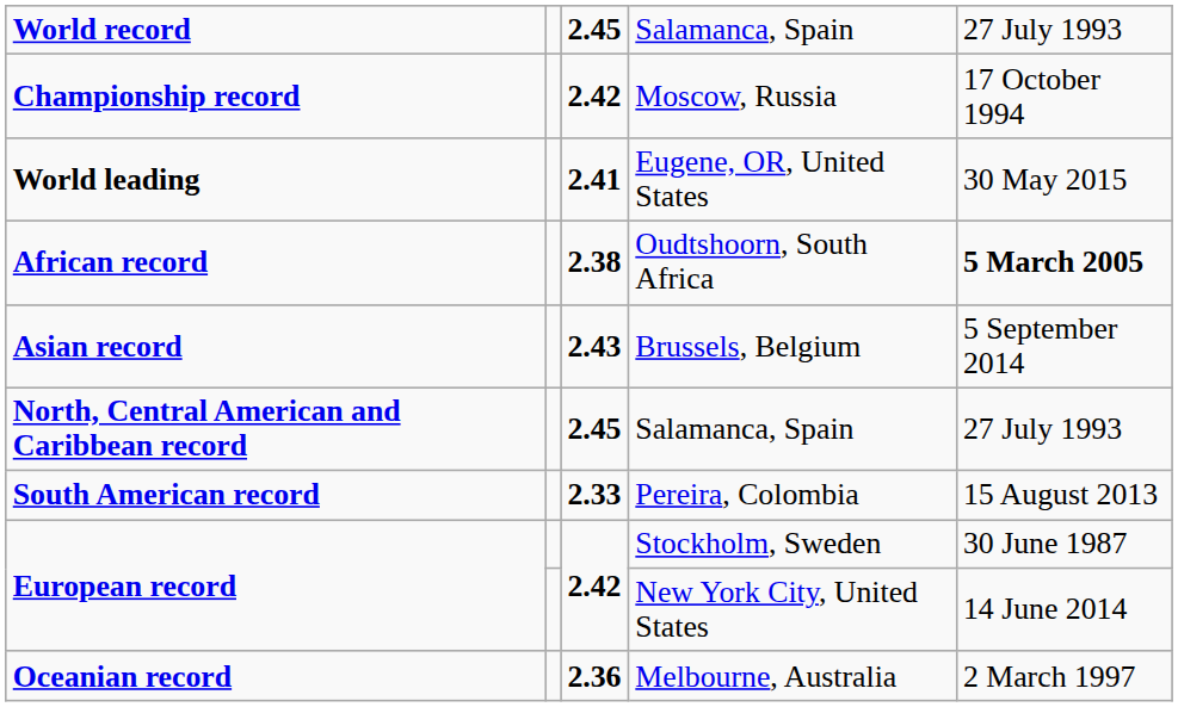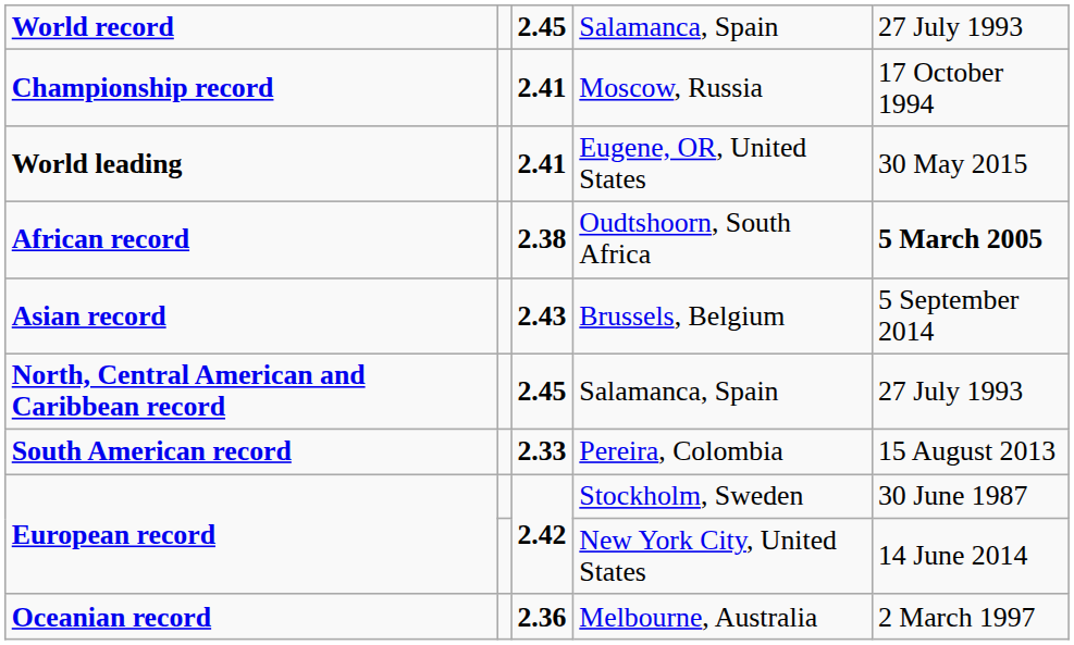 <table class="wikitable">
 <tr>
 <td><strong><a href='#'>World record</a></strong></td>
 <td></td>
 <td><strong>2.45</strong></td>
 <td><a href='#'>Salamanca</a>, Spain</td>
 <td>27 July 1993</td>
 </tr>
 <tr>
 <td><strong><a href='#'>Championship record</a></strong></td>
 <td></td>
-<td><strong>2.42</strong></td>
+<td><strong>2.41</strong></td>
 <td><a href='#'>Moscow</a>, Russia</td>
 <td>17 October 1994</td>
 </tr>
 <tr>
 <td><strong>World leading</strong></td>
 <td></td>
 <td><strong>2.41</strong></td>
 <td><a href='#'>Eugene, OR</a>, United States</td>
 <td>30 May 2015</td>
 </tr>
 <tr>
 <td><strong><a href='#'>African record</a></strong></td>
 <td></td>
 <td><strong>2.38</strong></td>
 <td><a href='#'>Oudtshoorn</a>, South Africa</td>
 <td><strong>5 March 2005</strong></td>
 </tr>
 <tr>
 <td><strong><a href='#'>Asian record</a></strong></td>
 <td></td>
 <td><strong>2.43</strong></td>
 <td><a href='#'>Brussels</a>, Belgium</td>
 <td>5 September 2014</td>
 </tr>
 <tr>
 <td><strong><a href='#'>North, Central American and Caribbean record</a></strong></td>
 <td></td>
 <td><strong>2.45</strong></td>
 <td>Salamanca, Spain</td>
 <td>27 July 1993</td>
 </tr>
 <tr>
 <td><strong><a href='#'>South American record</a></strong></td>
 <td></td>
 <td><strong>2.33</strong></td>
 <td><a href='#'>Pereira</a>, Colombia</td>
 <td>15 August 2013</td>
 </tr>
 <tr>
 <td rowspan=2><strong><a href='#'>European record</a></strong></td>
 <td></td>
 <td Rowspan=2><strong>2.42</strong></td>
 <td><a href='#'>Stockholm</a>, Sweden</td>
 <td>30 June 1987</td>
 </tr>
 <tr>
 <td></td>
 <td><a href='#'>New York City</a>, United States</td>
 <td>14 June 2014</td>
 </tr>
 <tr>
 <td><strong><a href='#'>Oceanian record</a></strong></td>
 <td></td>
 <td><strong>2.36</strong></td>
 <td><a href='#'>Melbourne</a>, Australia</td>
 <td>2 March 1997</td>
 </tr>
 </table>
